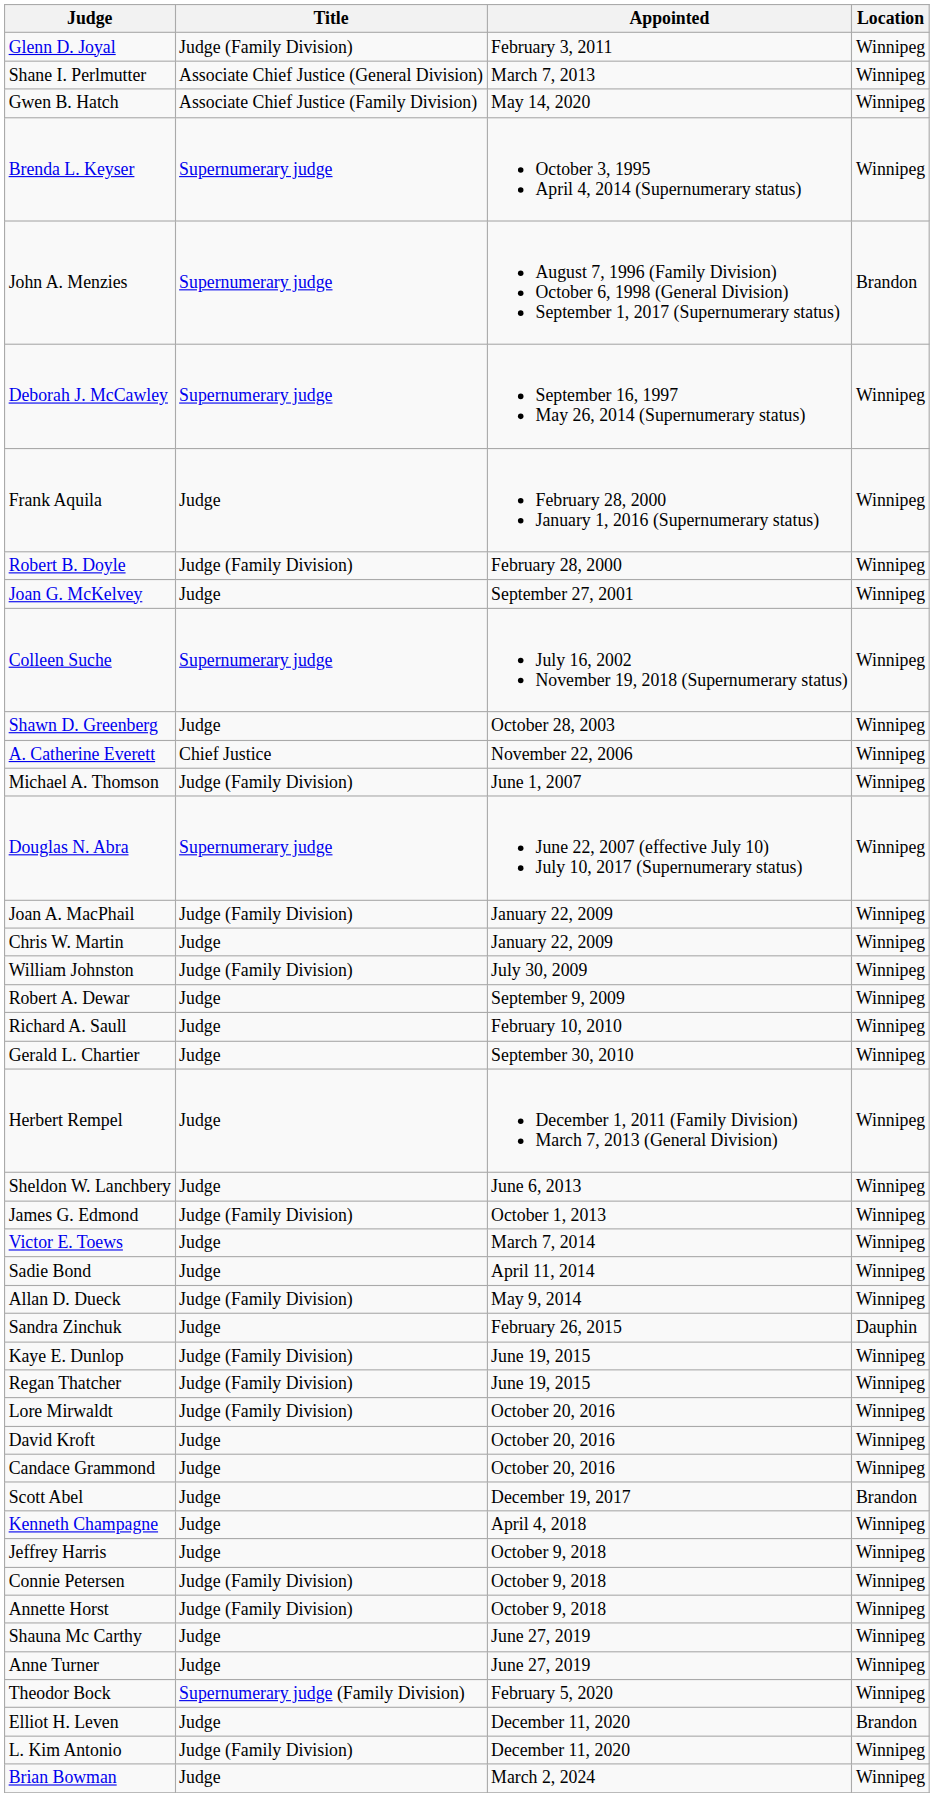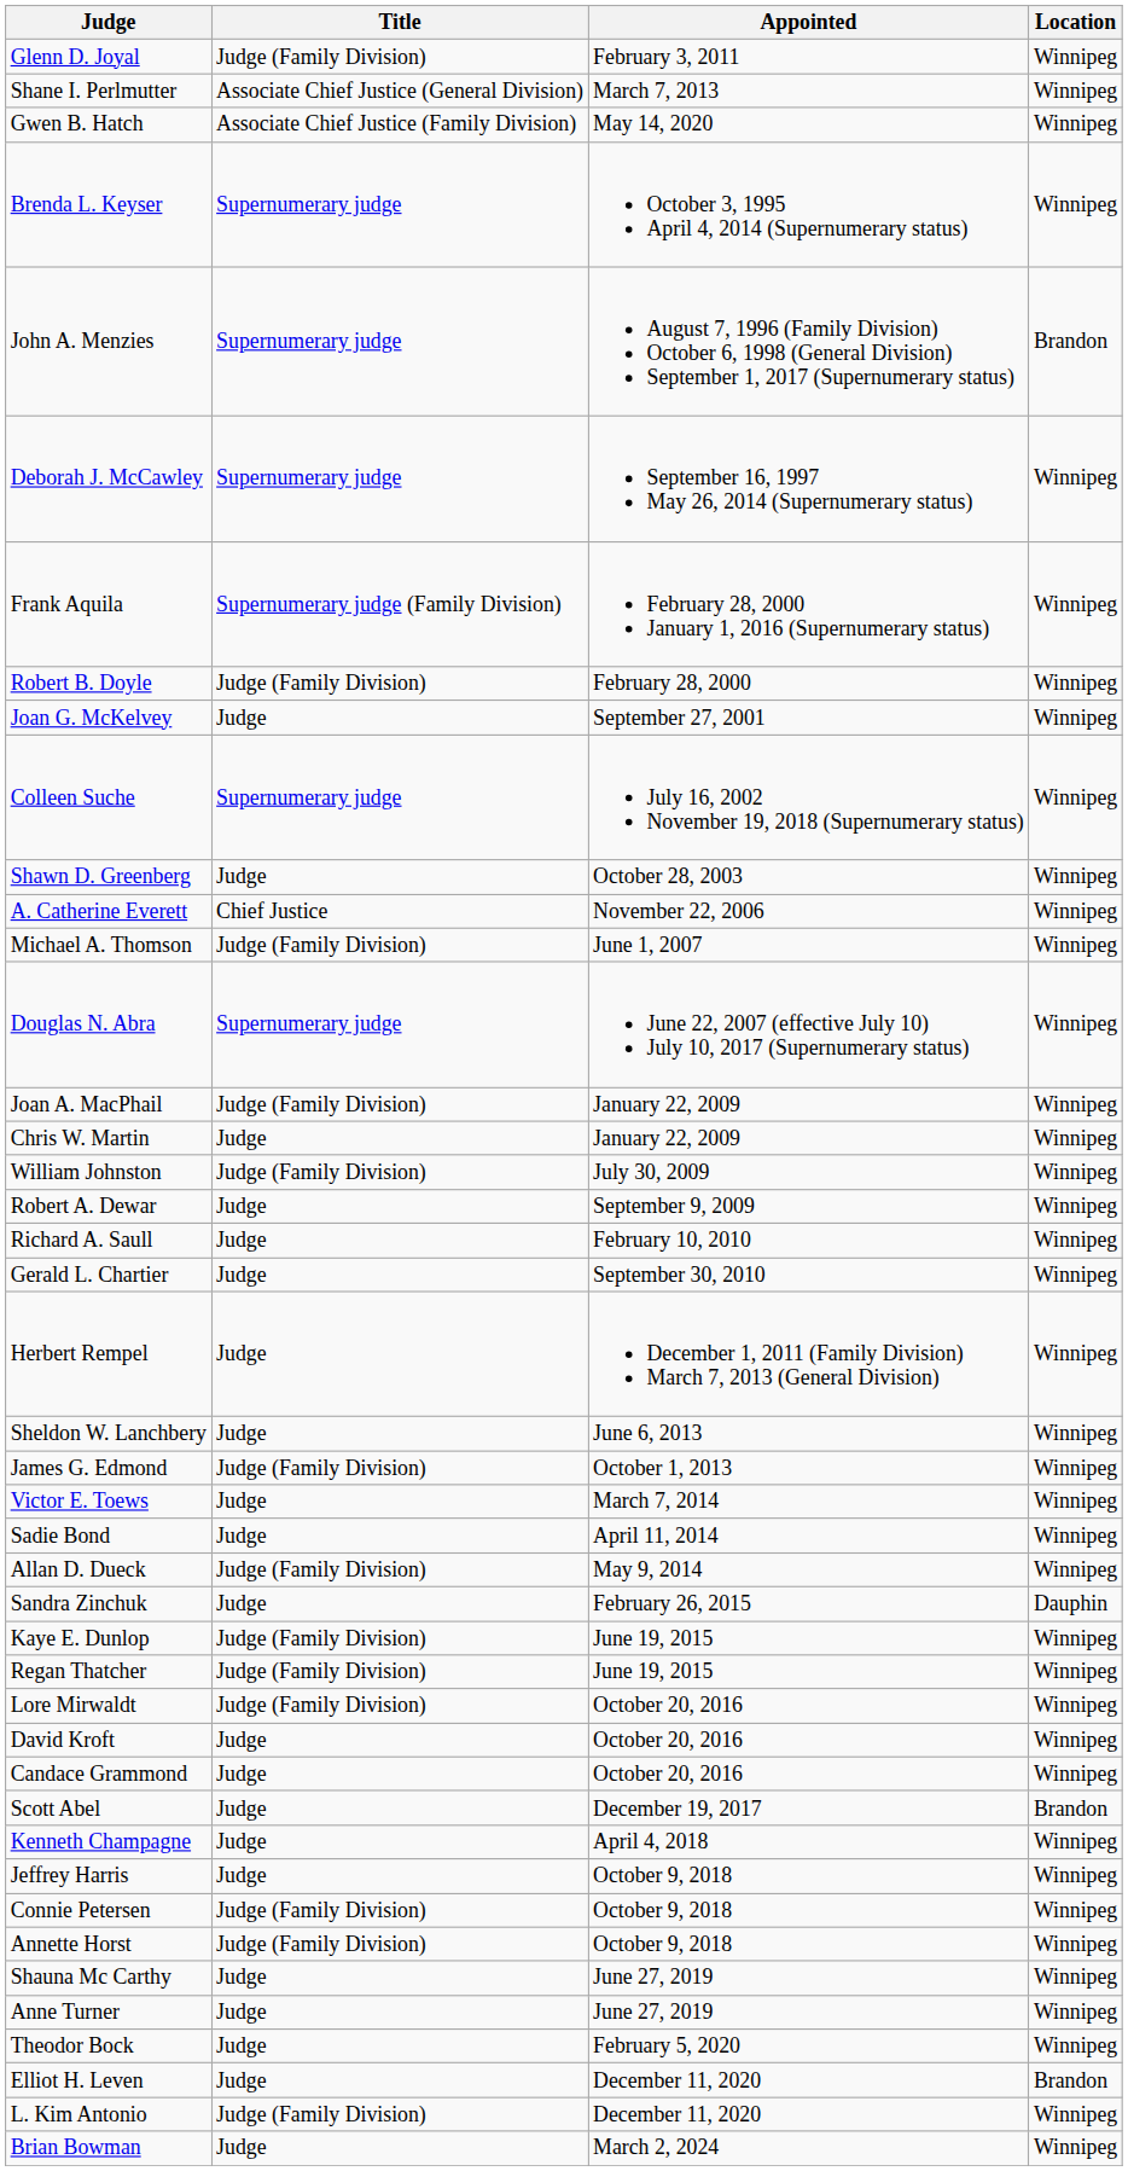 <table class="wikitable">
 <tr>
 <th>Judge</th>
 <th>Title</th>
 <th>Appointed</th>
 <th>Location</th>
 </tr>
 <tr>
 <td><a href='#'>Glenn D. Joyal</a></td>
 <td>Judge (Family Division)</td>
 <td>February 3, 2011</td>
 <td>Winnipeg</td>
 </tr>
 <tr>
 <td>Shane I. Perlmutter</td>
 <td>Associate Chief Justice (General Division)</td>
 <td>March 7, 2013</td>
 <td>Winnipeg</td>
 </tr>
 <tr>
 <td>Gwen B. Hatch</td>
 <td>Associate Chief Justice (Family Division)</td>
 <td>May 14, 2020</td>
 <td>Winnipeg</td>
 </tr>
 <tr>
 <td><a href='#'>Brenda L. Keyser</a></td>
 <td><a href='#'>Supernumerary judge</a></td>
 <td><br><ul><li>October 3, 1995</li><li>April 4, 2014 (Supernumerary status)</li></ul></td>
 <td>Winnipeg</td>
 </tr>
 <tr>
 <td>John A. Menzies</td>
 <td><a href='#'>Supernumerary judge</a></td>
 <td><br><ul><li>August 7, 1996 (Family Division)</li><li>October 6, 1998 (General Division)</li><li>September 1, 2017 (Supernumerary status)</li></ul></td>
 <td>Brandon</td>
 </tr>
 <tr>
 <td><a href='#'>Deborah J. McCawley</a></td>
 <td><a href='#'>Supernumerary judge</a></td>
 <td><br><ul><li>September 16, 1997</li><li>May 26, 2014 (Supernumerary status)</li></ul></td>
 <td>Winnipeg</td>
 </tr>
 <tr>
 <td>Frank Aquila</td>
-<td>Judge</td>
+<td><a href='#'>Supernumerary judge</a> (Family Division)</td>
 <td><br><ul><li>February 28, 2000</li><li>January 1, 2016 (Supernumerary status)</li></ul></td>
 <td>Winnipeg</td>
 </tr>
 <tr>
 <td><a href='#'>Robert B. Doyle</a></td>
 <td>Judge (Family Division)</td>
 <td>February 28, 2000</td>
 <td>Winnipeg</td>
 </tr>
 <tr>
 <td><a href='#'>Joan G. McKelvey</a></td>
 <td>Judge</td>
 <td>September 27, 2001</td>
 <td>Winnipeg</td>
 </tr>
 <tr>
 <td><a href='#'>Colleen Suche</a></td>
 <td><a href='#'>Supernumerary judge</a></td>
 <td><br><ul><li>July 16, 2002</li><li>November 19, 2018 (Supernumerary status)</li></ul></td>
 <td>Winnipeg</td>
 </tr>
 <tr>
 <td><a href='#'>Shawn D. Greenberg</a></td>
 <td>Judge</td>
 <td>October 28, 2003</td>
 <td>Winnipeg</td>
 </tr>
 <tr>
 <td><a href='#'>A. Catherine Everett</a></td>
 <td>Chief Justice</td>
 <td>November 22, 2006</td>
 <td>Winnipeg</td>
 </tr>
 <tr>
 <td>Michael A. Thomson</td>
 <td>Judge (Family Division)</td>
 <td>June 1, 2007</td>
 <td>Winnipeg</td>
 </tr>
 <tr>
 <td><a href='#'>Douglas N. Abra</a></td>
 <td><a href='#'>Supernumerary judge</a></td>
 <td><br><ul><li>June 22, 2007 (effective July 10)</li><li>July 10, 2017 (Supernumerary status)</li></ul></td>
 <td>Winnipeg</td>
 </tr>
 <tr>
 <td>Joan A. MacPhail</td>
 <td>Judge (Family Division)</td>
 <td>January 22, 2009</td>
 <td>Winnipeg</td>
 </tr>
 <tr>
 <td>Chris W. Martin</td>
 <td>Judge</td>
 <td>January 22, 2009</td>
 <td>Winnipeg</td>
 </tr>
 <tr>
 <td>William Johnston</td>
 <td>Judge (Family Division)</td>
 <td>July 30, 2009</td>
 <td>Winnipeg</td>
 </tr>
 <tr>
 <td>Robert A. Dewar</td>
 <td>Judge</td>
 <td>September 9, 2009</td>
 <td>Winnipeg</td>
 </tr>
 <tr>
 <td>Richard A. Saull</td>
 <td>Judge</td>
 <td>February 10, 2010</td>
 <td>Winnipeg</td>
 </tr>
 <tr>
 <td>Gerald L. Chartier</td>
 <td>Judge</td>
 <td>September 30, 2010</td>
 <td>Winnipeg</td>
 </tr>
 <tr>
 <td>Herbert Rempel</td>
 <td>Judge</td>
 <td><br><ul><li>December 1, 2011 (Family Division)</li><li>March 7, 2013 (General Division)</li></ul></td>
 <td>Winnipeg</td>
 </tr>
 <tr>
 <td>Sheldon W. Lanchbery</td>
 <td>Judge</td>
 <td>June 6, 2013</td>
 <td>Winnipeg</td>
 </tr>
 <tr>
 <td>James G. Edmond</td>
 <td>Judge (Family Division)</td>
 <td>October 1, 2013</td>
 <td>Winnipeg</td>
 </tr>
 <tr>
 <td><a href='#'>Victor E. Toews</a></td>
 <td>Judge</td>
 <td>March 7, 2014</td>
 <td>Winnipeg</td>
 </tr>
 <tr>
 <td>Sadie Bond</td>
 <td>Judge</td>
 <td>April 11, 2014</td>
 <td>Winnipeg</td>
 </tr>
 <tr>
 <td>Allan D. Dueck</td>
 <td>Judge (Family Division)</td>
 <td>May 9, 2014</td>
 <td>Winnipeg</td>
 </tr>
 <tr>
 <td>Sandra Zinchuk</td>
 <td>Judge</td>
 <td>February 26, 2015</td>
 <td>Dauphin</td>
 </tr>
 <tr>
 <td>Kaye E. Dunlop</td>
 <td>Judge (Family Division)</td>
 <td>June 19, 2015</td>
 <td>Winnipeg</td>
 </tr>
 <tr>
 <td>Regan Thatcher</td>
 <td>Judge (Family Division)</td>
 <td>June 19, 2015</td>
 <td>Winnipeg</td>
 </tr>
 <tr>
 <td>Lore Mirwaldt</td>
 <td>Judge (Family Division)</td>
 <td>October 20, 2016</td>
 <td>Winnipeg</td>
 </tr>
 <tr>
 <td>David Kroft</td>
 <td>Judge</td>
 <td>October 20, 2016</td>
 <td>Winnipeg</td>
 </tr>
 <tr>
 <td>Candace Grammond</td>
 <td>Judge</td>
 <td>October 20, 2016</td>
 <td>Winnipeg</td>
 </tr>
 <tr>
 <td>Scott Abel</td>
 <td>Judge</td>
 <td>December 19, 2017</td>
 <td>Brandon</td>
 </tr>
 <tr>
 <td><a href='#'>Kenneth Champagne</a></td>
 <td>Judge</td>
 <td>April 4, 2018</td>
 <td>Winnipeg</td>
 </tr>
 <tr>
 <td>Jeffrey Harris</td>
 <td>Judge</td>
 <td>October 9, 2018</td>
 <td>Winnipeg</td>
 </tr>
 <tr>
 <td>Connie Petersen</td>
 <td>Judge (Family Division)</td>
 <td>October 9, 2018</td>
 <td>Winnipeg</td>
 </tr>
 <tr>
 <td>Annette Horst</td>
 <td>Judge (Family Division)</td>
 <td>October 9, 2018</td>
 <td>Winnipeg</td>
 </tr>
 <tr>
 <td>Shauna Mc Carthy</td>
 <td>Judge</td>
 <td>June 27, 2019</td>
 <td>Winnipeg</td>
 </tr>
 <tr>
 <td>Anne Turner</td>
 <td>Judge</td>
 <td>June 27, 2019</td>
 <td>Winnipeg</td>
 </tr>
 <tr>
 <td>Theodor Bock</td>
-<td><a href='#'>Supernumerary judge</a> (Family Division)</td>
+<td>Judge</td>
 <td>February 5, 2020</td>
 <td>Winnipeg</td>
 </tr>
 <tr>
 <td>Elliot H. Leven</td>
 <td>Judge</td>
 <td>December 11, 2020</td>
 <td>Brandon</td>
 </tr>
 <tr>
 <td>L. Kim Antonio</td>
 <td>Judge (Family Division)</td>
 <td>December 11, 2020</td>
 <td>Winnipeg</td>
 </tr>
 <tr>
 <td><a href='#'>Brian Bowman</a></td>
 <td>Judge</td>
 <td>March 2, 2024</td>
 <td>Winnipeg</td>
 </tr>
 </table>
